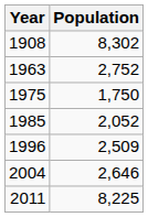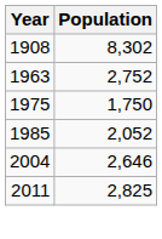 <table class="wikitable" style="line-height:1.1em;">
 <tr>
 <th>Year</th>
 <th>Population</th>
 </tr>
 <tr align="right">
 <td>1908</td>
 <td>8,302</td>
 </tr>
 <tr align="right">
 <td>1963</td>
 <td>2,752</td>
 </tr>
 <tr align="right">
 <td>1975</td>
 <td>1,750</td>
 </tr>
 <tr align="right">
 <td>1985</td>
 <td>2,052</td>
 </tr>
 <tr align="right">
-<td>1996</td>
-<td>2,509</td>
-</tr>
-<tr align="right">
 <td>2004</td>
 <td>2,646</td>
 </tr>
 <tr align="right">
 <td>2011</td>
-<td>8,225</td>
+<td>2,825</td>
 </tr>
 </table>
